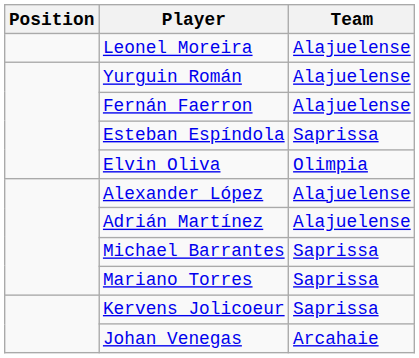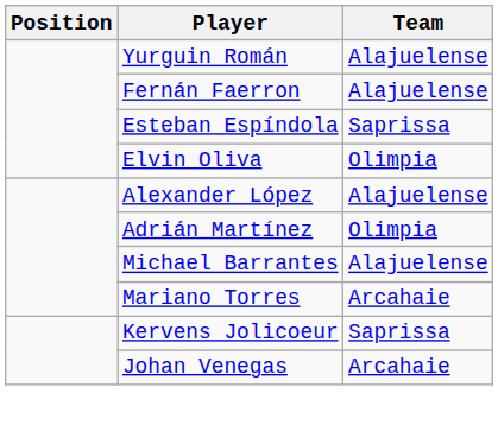 <table class="wikitable">
 <tr>
 <th>Position</th>
 <th>Player</th>
 <th>Team</th>
-</tr>
-<tr>
-<td align=center></td>
-<td> <a href='#'>Leonel Moreira</a></td>
-<td> <a href='#'>Alajuelense</a></td>
 </tr>
 <tr>
 <td align=center rowspan=4></td>
 <td> <a href='#'>Yurguin Román</a></td>
 <td> <a href='#'>Alajuelense</a></td>
 </tr>
 <tr>
 <td> <a href='#'>Fernán Faerron</a></td>
 <td> <a href='#'>Alajuelense</a></td>
 </tr>
 <tr>
 <td> <a href='#'>Esteban Espíndola</a></td>
 <td> <a href='#'>Saprissa</a></td>
 </tr>
 <tr>
 <td> <a href='#'>Elvin Oliva</a></td>
 <td> <a href='#'>Olimpia</a></td>
 </tr>
 <tr>
 <td align=center rowspan=4></td>
 <td> <a href='#'>Alexander López</a></td>
 <td> <a href='#'>Alajuelense</a></td>
 </tr>
 <tr>
 <td> <a href='#'>Adrián Martínez</a></td>
+<td> <a href='#'>Olimpia</a></td>
+</tr>
+<tr>
+<td> <a href='#'>Michael Barrantes</a></td>
 <td> <a href='#'>Alajuelense</a></td>
 </tr>
 <tr>
-<td> <a href='#'>Michael Barrantes</a></td>
-<td> <a href='#'>Saprissa</a></td>
-</tr>
-<tr>
 <td> <a href='#'>Mariano Torres</a></td>
-<td> <a href='#'>Saprissa</a></td>
+<td> <a href='#'>Arcahaie</a></td>
 </tr>
 <tr>
 <td align=center rowspan=2></td>
 <td> <a href='#'>Kervens Jolicoeur</a></td>
 <td> <a href='#'>Saprissa</a></td>
 </tr>
 <tr>
 <td> <a href='#'>Johan Venegas</a></td>
 <td> <a href='#'>Arcahaie</a></td>
 </tr>
 </table>
